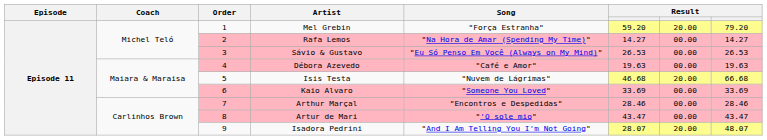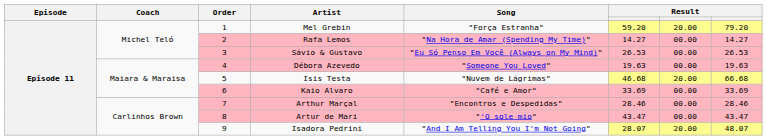 <table class="wikitable" style="text-align:center; width:100%;">
 <tr>
 <th rowspan="2" scope="col" width="09%">Episode</th>
 <th rowspan="2" scope="col" width="10%">Coach</th>
 <th rowspan="2" scope="col" width="05%">Order</th>
 <th rowspan="2" scope="col" width="15%">Artist</th>
 <th rowspan="2" scope="col" width="20%">Song</th>
 <th colspan="3" scope="col" width="15%">Result</th>
 </tr>
 <tr>
 <th scope="col" width="05%"></th>
 <th scope="col" width="05%"></th>
 <th scope="col" width="05%"></th>
 </tr>
 <tr>
 <th rowspan="9" scope="col">Episode 11<br></th>
 <td rowspan="3">Michel Teló</td>
 <td>1</td>
 <td>Mel Grebin</td>
 <td>"Força Estranha"</td>
 <td bgcolor=FDFC8F>59.20</td>
 <td bgcolor=FDFC8F>20.00</td>
 <td bgcolor=FDFC8F>79.20</td>
 </tr>
 <tr>
 <td bgcolor=FFB6C1>2</td>
 <td bgcolor=FFB6C1>Rafa Lemos</td>
 <td bgcolor=FFB6C1>"<a href='#'>Na Hora de Amar (Spending My Time)</a>"</td>
 <td bgcolor=FFB6C1>14.27</td>
 <td bgcolor=FFB6C1>00.00</td>
 <td bgcolor=FFB6C1>14.27</td>
 </tr>
 <tr>
 <td bgcolor=FFB6C1>3</td>
 <td bgcolor=FFB6C1>Sávio & Gustavo</td>
 <td bgcolor=FFB6C1>"<a href='#'>Eu Só Penso Em Você (Always on My Mind)</a>"</td>
 <td bgcolor=FFB6C1>26.53</td>
 <td bgcolor=FFB6C1>00.00</td>
 <td bgcolor=FFB6C1>26.53</td>
 </tr>
 <tr>
 <td rowspan="3">Maiara & Maraisa</td>
 <td bgcolor=FFB6C1>4</td>
 <td bgcolor=FFB6C1>Débora Azevedo</td>
-<td bgcolor=FFB6C1>"Café e Amor"</td>
+<td bgcolor=FFB6C1>"<a href='#'>Someone You Loved</a>"</td>
 <td bgcolor=FFB6C1>19.63</td>
 <td bgcolor=FFB6C1>00.00</td>
 <td bgcolor=FFB6C1>19.63</td>
 </tr>
 <tr>
 <td>5</td>
 <td>Isis Testa</td>
 <td>"Nuvem de Lágrimas"</td>
 <td bgcolor=FDFC8F>46.68</td>
 <td bgcolor=FDFC8F>20.00</td>
 <td bgcolor=FDFC8F>66.68</td>
 </tr>
 <tr>
 <td bgcolor=FFB6C1>6</td>
 <td bgcolor=FFB6C1>Kaio Alvaro</td>
-<td bgcolor=FFB6C1>"<a href='#'>Someone You Loved</a>"</td>
+<td bgcolor=FFB6C1>"Café e Amor"</td>
 <td bgcolor=FFB6C1>33.69</td>
 <td bgcolor=FFB6C1>00.00</td>
 <td bgcolor=FFB6C1>33.69</td>
 </tr>
 <tr>
 <td rowspan="3">Carlinhos Brown</td>
 <td bgcolor=FFB6C1>7</td>
 <td bgcolor=FFB6C1>Arthur Marçal</td>
 <td bgcolor=FFB6C1>"Encontros e Despedidas"</td>
 <td bgcolor=FFB6C1>28.46</td>
 <td bgcolor=FFB6C1>00.00</td>
 <td bgcolor=FFB6C1>28.46</td>
 </tr>
 <tr>
 <td bgcolor=FFB6C1>8</td>
 <td bgcolor=FFB6C1>Artur de Mari</td>
 <td bgcolor=FFB6C1>"<a href='#'>'O sole mio</a>"</td>
 <td bgcolor=FFB6C1>43.47</td>
 <td bgcolor=FFB6C1>00.00</td>
 <td bgcolor=FFB6C1>43.47</td>
 </tr>
 <tr>
 <td>9</td>
 <td>Isadora Pedrini</td>
 <td>"<a href='#'>And I Am Telling You I'm Not Going</a>"</td>
 <td bgcolor=FDFC8F>28.07</td>
 <td bgcolor=FDFC8F>20.00</td>
 <td bgcolor=FDFC8F>48.07</td>
 </tr>
 </table>
